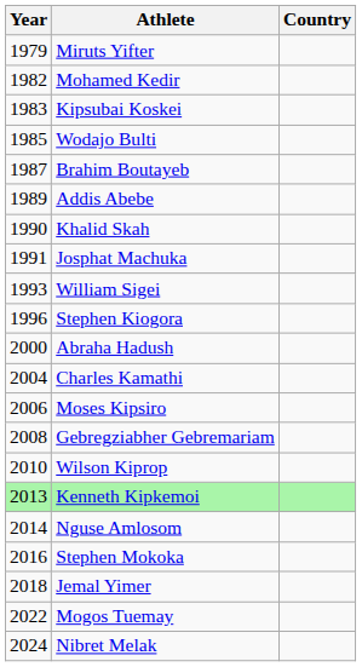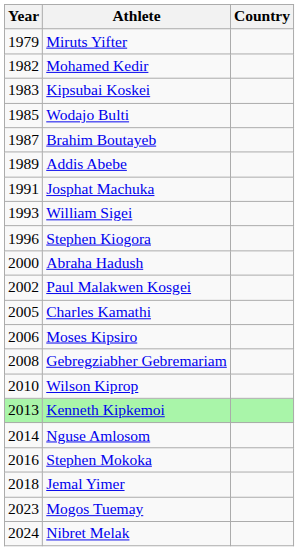 <table class="wikitable sortable">
 <tr>
 <th>Year</th>
 <th>Athlete</th>
 <th>Country</th>
 </tr>
 <tr>
 <td>1979</td>
 <td><a href='#'>Miruts Yifter</a></td>
 <td></td>
 </tr>
 <tr>
 <td>1982</td>
 <td><a href='#'>Mohamed Kedir</a></td>
 <td></td>
 </tr>
 <tr>
 <td>1983</td>
 <td><a href='#'>Kipsubai Koskei</a></td>
 <td></td>
 </tr>
 <tr>
 <td>1985</td>
 <td><a href='#'>Wodajo Bulti</a></td>
 <td></td>
 </tr>
 <tr>
 <td>1987</td>
 <td><a href='#'>Brahim Boutayeb</a></td>
 <td></td>
 </tr>
 <tr>
 <td>1989</td>
 <td><a href='#'>Addis Abebe</a></td>
 <td></td>
 </tr>
 <tr>
-<td>1990</td>
-<td><a href='#'>Khalid Skah</a></td>
-<td></td>
-</tr>
-<tr>
 <td>1991</td>
 <td><a href='#'>Josphat Machuka</a></td>
 <td></td>
 </tr>
 <tr>
 <td>1993</td>
 <td><a href='#'>William Sigei</a></td>
 <td></td>
 </tr>
 <tr>
 <td>1996</td>
 <td><a href='#'>Stephen Kiogora</a></td>
 <td></td>
 </tr>
 <tr>
 <td>2000</td>
 <td><a href='#'>Abraha Hadush</a></td>
 <td></td>
 </tr>
 <tr>
-<td>2004</td>
+<td>2002</td>
+<td><a href='#'>Paul Malakwen Kosgei</a></td>
+<td></td>
+</tr>
+<tr>
+<td>2005</td>
 <td><a href='#'>Charles Kamathi</a></td>
 <td></td>
 </tr>
 <tr>
 <td>2006</td>
 <td><a href='#'>Moses Kipsiro</a></td>
 <td></td>
 </tr>
 <tr>
 <td>2008</td>
 <td><a href='#'>Gebregziabher Gebremariam</a></td>
 <td></td>
 </tr>
 <tr>
 <td>2010</td>
 <td><a href='#'>Wilson Kiprop</a></td>
 <td></td>
 </tr>
 <tr bgcolor=#A9F5A9>
 <td>2013</td>
 <td><a href='#'>Kenneth Kipkemoi</a></td>
 <td></td>
 </tr>
 <tr>
 <td>2014</td>
 <td><a href='#'>Nguse Amlosom</a></td>
 <td></td>
 </tr>
 <tr>
 <td>2016</td>
 <td><a href='#'>Stephen Mokoka</a></td>
 <td></td>
 </tr>
 <tr>
 <td>2018</td>
 <td><a href='#'>Jemal Yimer</a></td>
 <td></td>
 </tr>
 <tr>
-<td>2022</td>
+<td>2023</td>
 <td><a href='#'>Mogos Tuemay</a></td>
 <td></td>
 </tr>
 <tr>
 <td>2024</td>
 <td><a href='#'>Nibret Melak</a></td>
 <td></td>
 </tr>
 </table>
